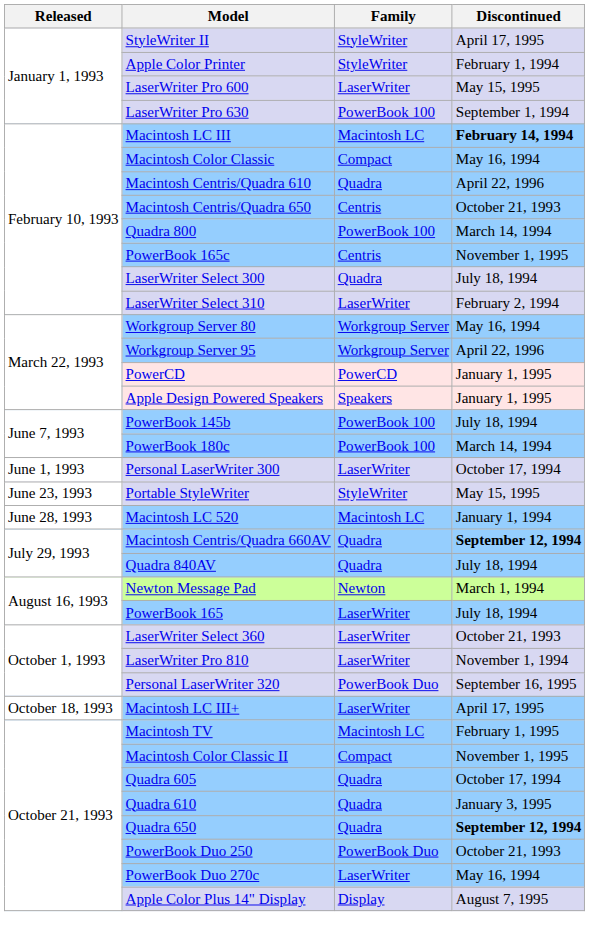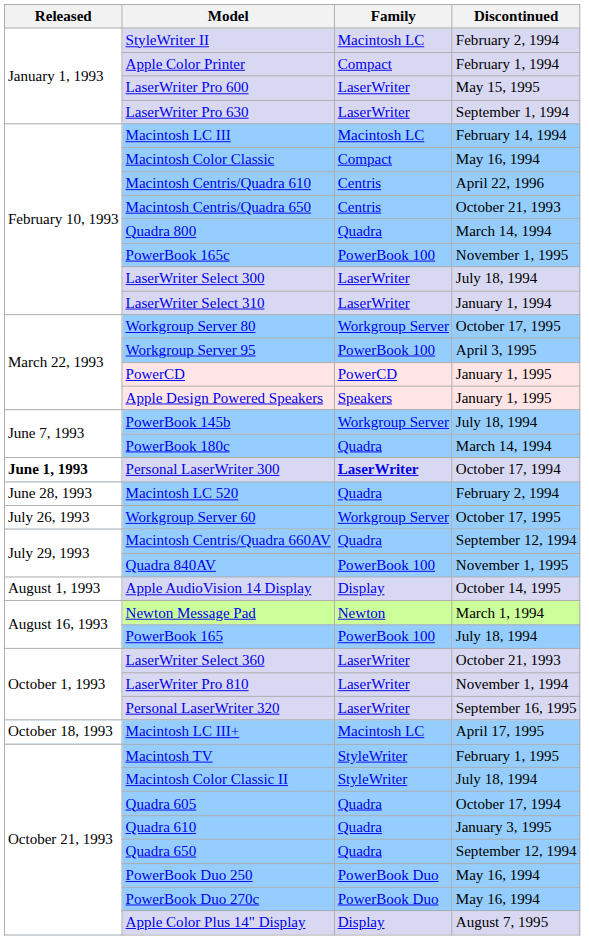 <table class="wikitable">
 <tr>
 <th>Released</th>
 <th>Model</th>
 <th>Family</th>
 <th>Discontinued</th>
 </tr>
 <tr bgcolor=#D8D8F2>
 <td bgcolor=#FFF rowspan=4>January 1, 1993</td>
 <td><a href='#'>StyleWriter II</a></td>
-<td><a href='#'>StyleWriter</a></td>
-<td>April 17, 1995</td>
+<td><a href='#'>Macintosh LC</a></td>
+<td>February 2, 1994</td>
 </tr>
 <tr bgcolor=#D8D8F2>
 <td><a href='#'>Apple Color Printer</a></td>
-<td><a href='#'>StyleWriter</a></td>
+<td><a href='#'>Compact</a></td>
 <td>February 1, 1994</td>
 </tr>
 <tr bgcolor=#D8D8F2>
 <td><a href='#'>LaserWriter Pro 600</a></td>
 <td><a href='#'>LaserWriter</a></td>
 <td>May 15, 1995</td>
 </tr>
 <tr bgcolor=#D8D8F2>
 <td><a href='#'>LaserWriter Pro 630</a></td>
-<td><a href='#'>PowerBook 100</a></td>
+<td><a href='#'>LaserWriter</a></td>
 <td>September 1, 1994</td>
 </tr>
 <tr bgcolor=#95CEFE>
 <td bgcolor=#FFF rowspan=8>February 10, 1993</td>
 <td><a href='#'>Macintosh LC III</a></td>
 <td><a href='#'>Macintosh LC</a></td>
-<td><strong>February 14, 1994</strong></td>
+<td>February 14, 1994</td>
 </tr>
 <tr bgcolor=#95CEFE>
 <td><a href='#'>Macintosh Color Classic</a></td>
 <td><a href='#'>Compact</a></td>
 <td>May 16, 1994</td>
 </tr>
 <tr bgcolor=#95CEFE>
 <td><a href='#'>Macintosh Centris/Quadra 610</a></td>
-<td><a href='#'>Quadra</a></td>
+<td><a href='#'>Centris</a></td>
 <td>April 22, 1996</td>
 </tr>
 <tr bgcolor=#95CEFE>
 <td><a href='#'>Macintosh Centris/Quadra 650</a></td>
 <td><a href='#'>Centris</a></td>
 <td>October 21, 1993</td>
 </tr>
 <tr bgcolor=#95CEFE>
 <td><a href='#'>Quadra 800</a></td>
-<td><a href='#'>PowerBook 100</a></td>
+<td><a href='#'>Quadra</a></td>
 <td>March 14, 1994</td>
 </tr>
 <tr bgcolor=#95CEFE>
 <td><a href='#'>PowerBook 165c</a></td>
-<td><a href='#'>Centris</a></td>
+<td><a href='#'>PowerBook 100</a></td>
 <td>November 1, 1995</td>
 </tr>
 <tr bgcolor=#D8D8F2>
 <td><a href='#'>LaserWriter Select 300</a></td>
-<td><a href='#'>Quadra</a></td>
+<td><a href='#'>LaserWriter</a></td>
 <td>July 18, 1994</td>
 </tr>
 <tr bgcolor=#D8D8F2>
 <td><a href='#'>LaserWriter Select 310</a></td>
 <td><a href='#'>LaserWriter</a></td>
-<td>February 2, 1994</td>
+<td>January 1, 1994</td>
 </tr>
 <tr bgcolor=#95CEFE>
 <td bgcolor=#FFF rowspan=4>March 22, 1993</td>
 <td><a href='#'>Workgroup Server 80</a></td>
 <td><a href='#'>Workgroup Server</a></td>
-<td>May 16, 1994</td>
+<td>October 17, 1995</td>
 </tr>
 <tr bgcolor=#95CEFE>
 <td><a href='#'>Workgroup Server 95</a></td>
-<td><a href='#'>Workgroup Server</a></td>
-<td>April 22, 1996</td>
+<td><a href='#'>PowerBook 100</a></td>
+<td>April 3, 1995</td>
 </tr>
 <tr bgcolor=#FFE5E5>
 <td><a href='#'>PowerCD</a></td>
 <td><a href='#'>PowerCD</a></td>
 <td>January 1, 1995</td>
 </tr>
 <tr bgcolor=#FFE5E5>
 <td><a href='#'>Apple Design Powered Speakers</a></td>
 <td><a href='#'>Speakers</a></td>
 <td>January 1, 1995</td>
 </tr>
 <tr bgcolor=#95CEFE>
 <td bgcolor=#FFF rowspan=2>June 7, 1993</td>
 <td><a href='#'>PowerBook 145b</a></td>
-<td><a href='#'>PowerBook 100</a></td>
+<td><a href='#'>Workgroup Server</a></td>
 <td>July 18, 1994</td>
 </tr>
 <tr bgcolor=#95CEFE>
 <td><a href='#'>PowerBook 180c</a></td>
-<td><a href='#'>PowerBook 100</a></td>
+<td><a href='#'>Quadra</a></td>
 <td>March 14, 1994</td>
 </tr>
 <tr bgcolor=#D8D8F2>
-<td bgcolor=#FFF>June 1, 1993</td>
+<td bgcolor=#FFF><strong>June 1, 1993</strong></td>
 <td><a href='#'>Personal LaserWriter 300</a></td>
-<td><a href='#'>LaserWriter</a></td>
+<td><strong><a href='#'>LaserWriter</a></strong></td>
 <td>October 17, 1994</td>
-</tr>
-<tr bgcolor=#D8D8F2>
-<td bgcolor=#FFF>June 23, 1993</td>
-<td><a href='#'>Portable StyleWriter</a></td>
-<td><a href='#'>StyleWriter</a></td>
-<td>May 15, 1995</td>
 </tr>
 <tr bgcolor=#95CEFE>
 <td bgcolor=#FFF>June 28, 1993</td>
 <td><a href='#'>Macintosh LC 520</a></td>
-<td><a href='#'>Macintosh LC</a></td>
-<td>January 1, 1994</td>
+<td><a href='#'>Quadra</a></td>
+<td>February 2, 1994</td>
+</tr>
+<tr bgcolor=#95CEFE>
+<td bgcolor=#FFF>July 26, 1993</td>
+<td><a href='#'>Workgroup Server 60</a></td>
+<td><a href='#'>Workgroup Server</a></td>
+<td>October 17, 1995</td>
 </tr>
 <tr bgcolor=#95CEFE>
 <td bgcolor=#FFF rowspan=2>July 29, 1993</td>
 <td><a href='#'>Macintosh Centris/Quadra 660AV</a></td>
 <td><a href='#'>Quadra</a></td>
-<td><strong>September 12, 1994</strong></td>
+<td>September 12, 1994</td>
 </tr>
 <tr bgcolor=#95CEFE>
 <td><a href='#'>Quadra 840AV</a></td>
-<td><a href='#'>Quadra</a></td>
-<td>July 18, 1994</td>
+<td><a href='#'>PowerBook 100</a></td>
+<td>November 1, 1995</td>
+</tr>
+<tr bgcolor=#D8D8F2>
+<td bgcolor=#FFF>August 1, 1993</td>
+<td><a href='#'>Apple AudioVision 14 Display</a></td>
+<td><a href='#'>Display</a></td>
+<td>October 14, 1995</td>
 </tr>
 <tr bgcolor=#CCFF99>
 <td bgcolor=#FFF rowspan=2>August 16, 1993</td>
 <td><a href='#'>Newton Message Pad</a></td>
 <td><a href='#'>Newton</a></td>
 <td>March 1, 1994</td>
 </tr>
 <tr bgcolor=#95CEFE>
 <td><a href='#'>PowerBook 165</a></td>
-<td><a href='#'>LaserWriter</a></td>
+<td><a href='#'>PowerBook 100</a></td>
 <td>July 18, 1994</td>
 </tr>
 <tr bgcolor=#D8D8F2>
 <td bgcolor=#FFF rowspan=3>October 1, 1993</td>
 <td><a href='#'>LaserWriter Select 360</a></td>
 <td><a href='#'>LaserWriter</a></td>
 <td>October 21, 1993</td>
 </tr>
 <tr bgcolor=#D8D8F2>
 <td><a href='#'>LaserWriter Pro 810</a></td>
 <td><a href='#'>LaserWriter</a></td>
 <td>November 1, 1994</td>
 </tr>
 <tr bgcolor=#D8D8F2>
 <td><a href='#'>Personal LaserWriter 320</a></td>
-<td><a href='#'>PowerBook Duo</a></td>
+<td><a href='#'>LaserWriter</a></td>
 <td>September 16, 1995</td>
 </tr>
 <tr bgcolor=#95CEFE>
 <td bgcolor=#FFF>October 18, 1993</td>
 <td><a href='#'>Macintosh LC III+</a></td>
-<td><a href='#'>LaserWriter</a></td>
+<td><a href='#'>Macintosh LC</a></td>
 <td>April 17, 1995</td>
 </tr>
 <tr bgcolor=#95CEFE>
 <td bgcolor=#FFF rowspan=8>October 21, 1993</td>
 <td><a href='#'>Macintosh TV</a></td>
-<td><a href='#'>Macintosh LC</a></td>
+<td><a href='#'>StyleWriter</a></td>
 <td>February 1, 1995</td>
 </tr>
 <tr bgcolor=#95CEFE>
 <td><a href='#'>Macintosh Color Classic II</a></td>
-<td><a href='#'>Compact</a></td>
-<td>November 1, 1995</td>
+<td><a href='#'>StyleWriter</a></td>
+<td>July 18, 1994</td>
 </tr>
 <tr bgcolor=#95CEFE>
 <td><a href='#'>Quadra 605</a></td>
 <td><a href='#'>Quadra</a></td>
 <td>October 17, 1994</td>
 </tr>
 <tr bgcolor=#95CEFE>
 <td><a href='#'>Quadra 610</a></td>
 <td><a href='#'>Quadra</a></td>
 <td>January 3, 1995</td>
 </tr>
 <tr bgcolor=#95CEFE>
 <td><a href='#'>Quadra 650</a></td>
 <td><a href='#'>Quadra</a></td>
-<td><strong>September 12, 1994</strong></td>
+<td>September 12, 1994</td>
 </tr>
 <tr bgcolor=#95CEFE>
 <td><a href='#'>PowerBook Duo 250</a></td>
 <td><a href='#'>PowerBook Duo</a></td>
-<td>October 21, 1993</td>
+<td>May 16, 1994</td>
 </tr>
 <tr bgcolor=#95CEFE>
 <td><a href='#'>PowerBook Duo 270c</a></td>
-<td><a href='#'>LaserWriter</a></td>
+<td><a href='#'>PowerBook Duo</a></td>
 <td>May 16, 1994</td>
 </tr>
 <tr bgcolor=#D8D8F2>
 <td><a href='#'>Apple Color Plus 14" Display</a></td>
 <td><a href='#'>Display</a></td>
 <td>August 7, 1995</td>
 </tr>
 </table>
